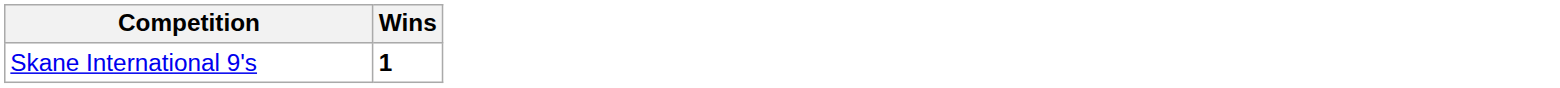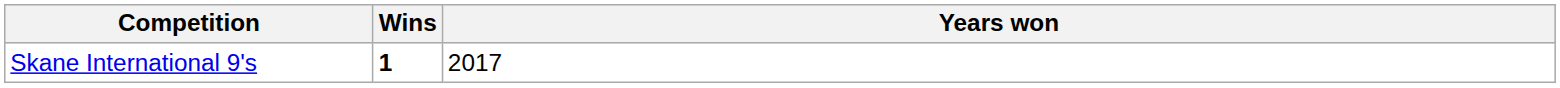 <table class="wikitable" style="text-align: left;">
 <tr>
 <th width=235>Competition</th>
 <th width=20>Wins</th>
+<th width=725>Years won</th>
 </tr>
 <tr style="background:#FFFFFF;">
 <td><a href='#'>Skane International 9's</a></td>
 <td><strong>1</strong></td>
+<td>2017</td>
 </tr>
 </table>
